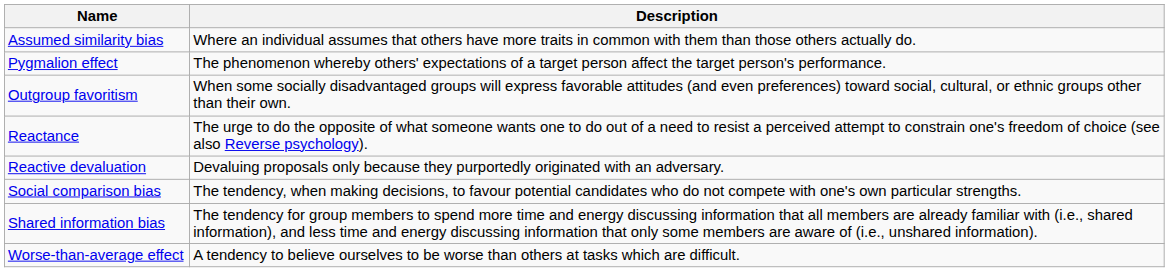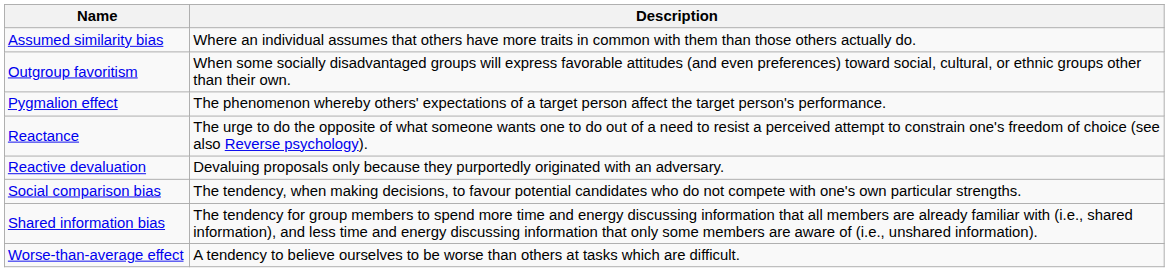 <table class="wikitable sortable">
 <tr>
 <th scope="col" style="width: 12em;">Name</th>
 <th scope="col">Description</th>
 </tr>
 <tr>
 <td><a href='#'>Assumed similarity bias</a></td>
 <td>Where an individual assumes that others have more traits in common with them than those others actually do.</td>
 </tr>
 <tr>
+<td><a href='#'>Outgroup favoritism</a></td>
+<td>When some socially disadvantaged groups will express favorable attitudes (and even preferences) toward social, cultural, or ethnic groups other than their own.</td>
+</tr>
+<tr>
 <td><a href='#'>Pygmalion effect</a></td>
 <td>The phenomenon whereby others' expectations of a target person affect the target person's performance.</td>
-</tr>
-<tr>
-<td><a href='#'>Outgroup favoritism</a></td>
-<td>When some socially disadvantaged groups will express favorable attitudes (and even preferences) toward social, cultural, or ethnic groups other than their own.</td>
 </tr>
 <tr>
 <td><a href='#'>Reactance</a></td>
 <td>The urge to do the opposite of what someone wants one to do out of a need to resist a perceived attempt to constrain one's freedom of choice (see also <a href='#'>Reverse psychology</a>).</td>
 </tr>
 <tr>
 <td><a href='#'>Reactive devaluation</a></td>
 <td>Devaluing proposals only because they purportedly originated with an adversary.</td>
 </tr>
 <tr>
 <td><a href='#'>Social comparison bias</a></td>
 <td>The tendency, when making decisions, to favour potential candidates who do not compete with one's own particular strengths.</td>
 </tr>
 <tr>
 <td><a href='#'>Shared information bias</a></td>
 <td>The tendency for group members to spend more time and energy discussing information that all members are already familiar with (i.e., shared information), and less time and energy discussing information that only some members are aware of (i.e., unshared information).</td>
 </tr>
 <tr>
 <td><a href='#'>Worse-than-average effect</a></td>
 <td>A tendency to believe ourselves to be worse than others at tasks which are difficult.</td>
 </tr>
 </table>
